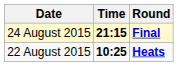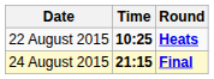 <table class="wikitable">
 <tr>
 <th>Date</th>
 <th>Time</th>
 <th>Round</th>
 </tr>
+<tr>
+<td>22 August 2015</td>
+<td><strong>10:25</strong></td>
+<td><strong><a href='#'>Heats</a></strong></td>
+</tr>
 <tr style=background:lemonchiffon>
 <td>24 August 2015</td>
 <td><strong>21:15</strong></td>
 <td><strong><a href='#'>Final</a></strong></td>
 </tr>
-<tr>
-<td>22 August 2015</td>
-<td><strong>10:25</strong></td>
-<td><strong><a href='#'>Heats</a></strong></td>
-</tr>
 </table>
